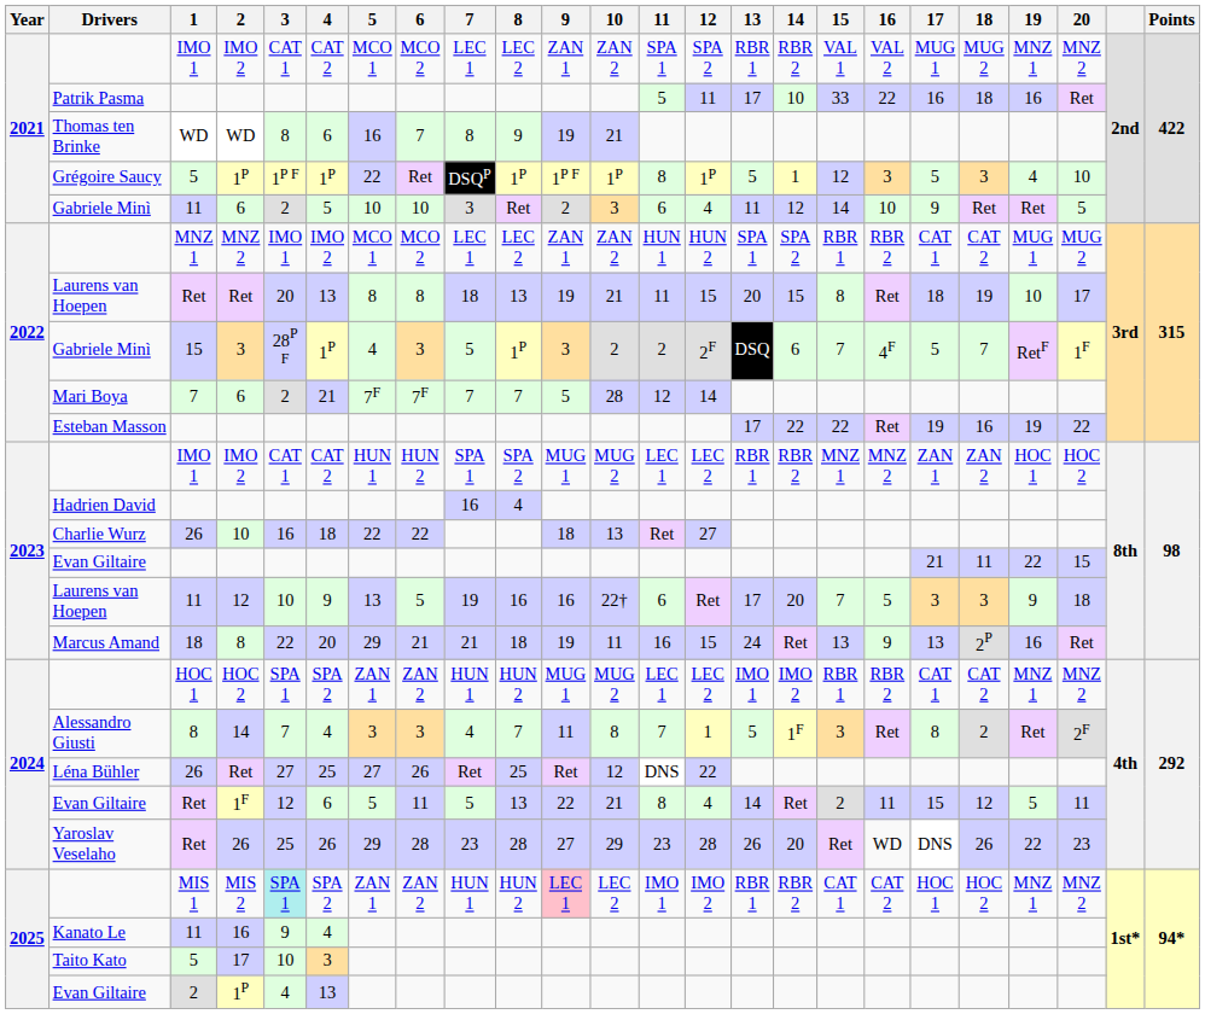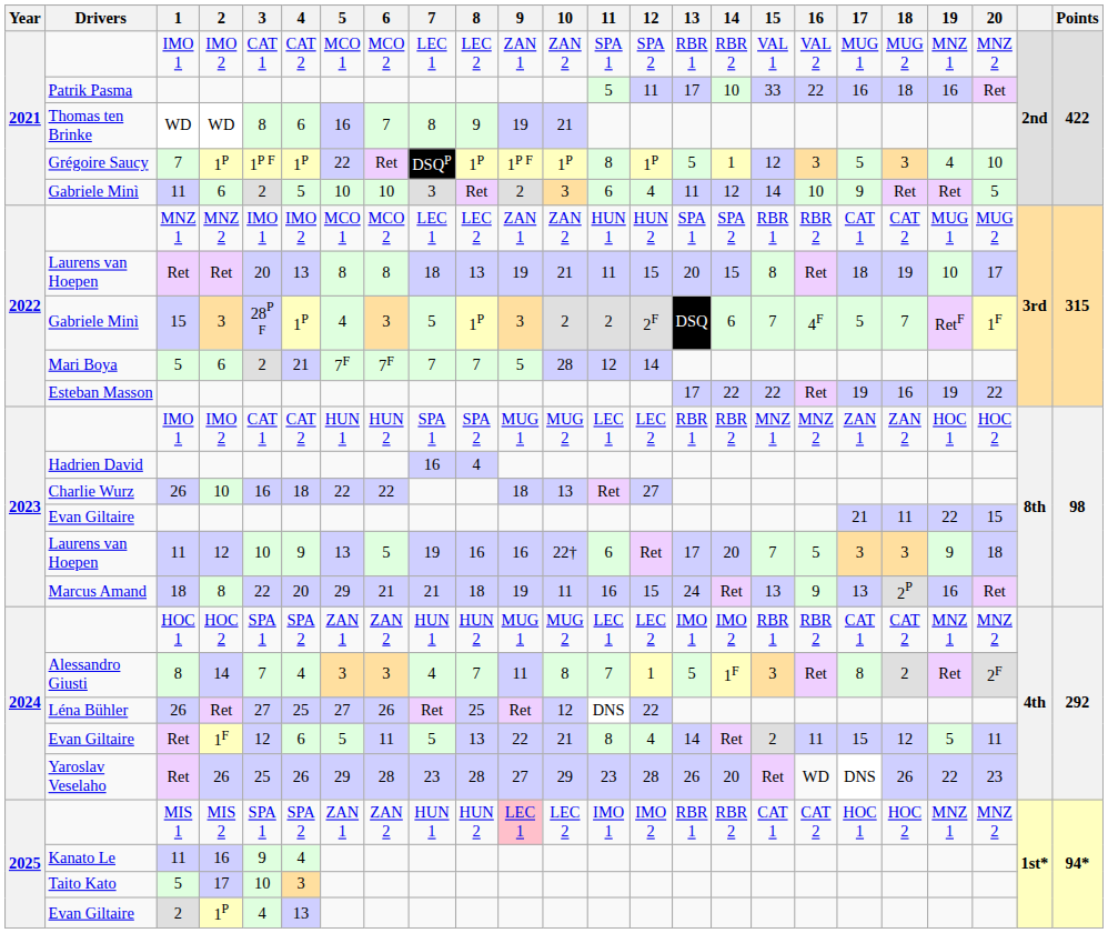 <table class="wikitable" style="text-align:center; font-size:85%;">
 <tr>
 <th>Year</th>
 <th>Drivers</th>
 <th>1</th>
 <th>2</th>
 <th>3</th>
 <th>4</th>
 <th>5</th>
 <th>6</th>
 <th>7</th>
 <th>8</th>
 <th>9</th>
 <th>10</th>
 <th>11</th>
 <th>12</th>
 <th>13</th>
 <th>14</th>
 <th>15</th>
 <th>16</th>
 <th>17</th>
 <th>18</th>
 <th>19</th>
 <th>20</th>
 <th></th>
 <th>Points</th>
 </tr>
 <tr>
 <th rowspan="5"><a href='#'>2021</a></th>
 <td></td>
 <td><a href='#'>IMO<br>1</a></td>
 <td><a href='#'>IMO<br>2</a></td>
 <td><a href='#'>CAT<br>1</a></td>
 <td><a href='#'>CAT<br>2</a></td>
 <td><a href='#'>MCO<br>1</a></td>
 <td><a href='#'>MCO<br>2</a></td>
 <td><a href='#'>LEC<br>1</a></td>
 <td><a href='#'>LEC<br>2</a></td>
 <td><a href='#'>ZAN<br>1</a></td>
 <td><a href='#'>ZAN<br>2</a></td>
 <td><a href='#'>SPA<br>1</a></td>
 <td><a href='#'>SPA<br>2</a></td>
 <td><a href='#'>RBR<br>1</a></td>
 <td><a href='#'>RBR<br>2</a></td>
 <td><a href='#'>VAL<br>1</a></td>
 <td><a href='#'>VAL<br>2</a></td>
 <td><a href='#'>MUG<br>1</a></td>
 <td><a href='#'>MUG<br>2</a></td>
 <td><a href='#'>MNZ<br>1</a></td>
 <td><a href='#'>MNZ<br>2</a></td>
 <th rowspan="5" style="background:#DFDFDF">2nd</th>
 <th rowspan="5" style="background:#DFDFDF">422</th>
 </tr>
 <tr>
 <td align="left"> <a href='#'>Patrik Pasma</a></td>
 <td></td>
 <td></td>
 <td></td>
 <td></td>
 <td></td>
 <td></td>
 <td></td>
 <td></td>
 <td></td>
 <td></td>
 <td style="background:#DFFFDF;">5</td>
 <td style="background:#CFCFFF;">11</td>
 <td style="background:#CFCFFF;">17</td>
 <td style="background:#DFFFDF;">10</td>
 <td style="background:#CFCFFF;">33</td>
 <td style="background:#CFCFFF;">22</td>
 <td style="background:#CFCFFF;">16</td>
 <td style="background:#CFCFFF;">18</td>
 <td style="background:#CFCFFF;">16</td>
 <td style="background:#EFCFFF;">Ret</td>
 </tr>
 <tr>
 <td align="left"> <a href='#'>Thomas ten Brinke</a></td>
 <td style="background:#FFFFFF;">WD</td>
 <td style="background:#FFFFFF;">WD</td>
 <td style="background:#DFFFDF;">8</td>
 <td style="background:#DFFFDF;">6</td>
 <td style="background:#CFCFFF;">16</td>
 <td style="background:#DFFFDF;">7</td>
 <td style="background:#DFFFDF;">8</td>
 <td style="background:#DFFFDF;">9</td>
 <td style="background:#CFCFFF;">19</td>
 <td style="background:#CFCFFF;">21</td>
 <td></td>
 <td></td>
 <td></td>
 <td></td>
 <td></td>
 <td></td>
 <td></td>
 <td></td>
 <td></td>
 <td></td>
 </tr>
 <tr>
 <td align="left"> <a href='#'>Grégoire Saucy</a></td>
-<td style="background:#DFFFDF;">5</td>
+<td style="background:#DFFFDF;">7</td>
 <td style="background:#FFFFBF;">1<span><sup>P</sup></span></td>
 <td style="background:#FFFFBF;">1<span><sup>P F</sup></span></td>
 <td style="background:#FFFFBF;">1<span><sup>P</sup></span></td>
 <td style="background:#CFCFFF;">22</td>
 <td style="background:#EFCFFF;">Ret</td>
 <td style="background:#000000;color:white">DSQ<span><sup>P</sup></span></td>
 <td style="background:#FFFFBF;">1<span><sup>P</sup></span></td>
 <td style="background:#FFFFBF;">1<span><sup>P F</sup></span></td>
 <td style="background:#FFFFBF;">1<span><sup>P</sup></span></td>
 <td style="background:#DFFFDF;">8</td>
 <td style="background:#FFFFBF;">1<span><sup>P</sup></span></td>
 <td style="background:#DFFFDF;">5</td>
 <td style="background:#FFFFBF;">1</td>
 <td style="background:#CFCFFF;">12</td>
 <td style="background:#FFDF9F;">3</td>
 <td style="background:#DFFFDF;">5</td>
 <td style="background:#FFDF9F;">3</td>
 <td style="background:#DFFFDF;">4</td>
 <td style="background:#DFFFDF;">10</td>
 </tr>
 <tr>
 <td align="left"> <a href='#'>Gabriele Minì</a></td>
 <td style="background:#CFCFFF;">11</td>
 <td style="background:#DFFFDF;">6</td>
 <td style="background:#DFDFDF;">2</td>
 <td style="background:#DFFFDF;">5</td>
 <td style="background:#DFFFDF;">10</td>
 <td style="background:#DFFFDF;">10</td>
 <td style="background:#DFDFDF;">3</td>
 <td style="background:#EFCFFF;">Ret</td>
 <td style="background:#DFDFDF;">2</td>
 <td style="background:#FFDF9F;">3</td>
 <td style="background:#DFFFDF;">6</td>
 <td style="background:#DFFFDF;">4</td>
 <td style="background:#CFCFFF;">11</td>
 <td style="background:#CFCFFF;">12</td>
 <td style="background:#CFCFFF;">14</td>
 <td style="background:#DFFFDF;">10</td>
 <td style="background:#DFFFDF;">9</td>
 <td style="background:#EFCFFF;">Ret</td>
 <td style="background:#EFCFFF;">Ret</td>
 <td style="background:#DFFFDF;">5</td>
 </tr>
 <tr>
 <th rowspan="5"><a href='#'>2022</a></th>
 <td></td>
 <td><a href='#'>MNZ<br>1</a></td>
 <td><a href='#'>MNZ<br>2</a></td>
 <td><a href='#'>IMO<br>1</a></td>
 <td><a href='#'>IMO<br>2</a></td>
 <td><a href='#'>MCO<br>1</a></td>
 <td><a href='#'>MCO<br>2</a></td>
 <td><a href='#'>LEC<br>1</a></td>
 <td><a href='#'>LEC<br>2</a></td>
 <td><a href='#'>ZAN<br>1</a></td>
 <td><a href='#'>ZAN<br>2</a></td>
 <td><a href='#'>HUN<br>1</a></td>
 <td><a href='#'>HUN<br>2</a></td>
 <td><a href='#'>SPA<br>1</a></td>
 <td><a href='#'>SPA<br>2</a></td>
 <td><a href='#'>RBR<br>1</a></td>
 <td><a href='#'>RBR<br>2</a></td>
 <td><a href='#'>CAT<br>1</a></td>
 <td><a href='#'>CAT<br>2</a></td>
 <td><a href='#'>MUG<br>1</a></td>
 <td><a href='#'>MUG<br>2</a></td>
 <th rowspan="5" style="background:#FFDF9F">3rd</th>
 <th rowspan="5" style="background:#FFDF9F">315</th>
 </tr>
 <tr>
 <td align="left"> <a href='#'>Laurens van Hoepen</a></td>
 <td style="background:#EFCFFF;">Ret</td>
 <td style="background:#EFCFFF;">Ret</td>
 <td style="background:#CFCFFF;">20</td>
 <td style="background:#CFCFFF;">13</td>
 <td style="background:#DFFFDF;">8</td>
 <td style="background:#DFFFDF;">8</td>
 <td style="background:#CFCFFF;">18</td>
 <td style="background:#CFCFFF;">13</td>
 <td style="background:#CFCFFF;">19</td>
 <td style="background:#CFCFFF;">21</td>
 <td style="background:#CFCFFF;">11</td>
 <td style="background:#CFCFFF;">15</td>
 <td style="background:#CFCFFF;">20</td>
 <td style="background:#CFCFFF;">15</td>
 <td style="background:#DFFFDF;">8</td>
 <td style="background:#EFCFFF;">Ret</td>
 <td style="background:#CFCFFF;">18</td>
 <td style="background:#CFCFFF;">19</td>
 <td style="background:#DFFFDF;">10</td>
 <td style="background:#CFCFFF;">17</td>
 </tr>
 <tr>
 <td align="left"> <a href='#'>Gabriele Minì</a></td>
 <td style="background:#CFCFFF;">15</td>
 <td style="background:#FFDF9F;">3</td>
 <td style="background:#CFCFFF;">28<span><sup>P F</sup></span></td>
 <td style="background:#FFFFBF;">1<span><sup>P</sup></span></td>
 <td style="background:#DFFFDF;">4</td>
 <td style="background:#FFDF9F;">3</td>
 <td style="background:#DFFFDF;">5</td>
 <td style="background:#FFFFBF;">1<span><sup>P</sup></span></td>
 <td style="background:#FFDF9F;">3</td>
 <td style="background:#DFDFDF;">2</td>
 <td style="background:#DFDFDF;">2</td>
 <td style="background:#DFDFDF;">2<span><sup>F</sup></span></td>
 <td style="background:#000000;color:white">DSQ</td>
 <td style="background:#DFFFDF;">6</td>
 <td style="background:#DFFFDF;">7</td>
 <td style="background:#DFFFDF;">4<span><sup>F</sup></span></td>
 <td style="background:#DFFFDF;">5</td>
 <td style="background:#DFFFDF;">7</td>
 <td style="background:#EFCFFF;">Ret<span><sup>F</sup></span></td>
 <td style="background:#FFFFBF;">1<span><sup>F</sup></span></td>
 </tr>
 <tr>
 <td align="left" nowrap> <a href='#'>Mari Boya</a></td>
-<td style="background:#DFFFDF;">7</td>
+<td style="background:#DFFFDF;">5</td>
 <td style="background:#DFFFDF;">6</td>
 <td style="background:#DFDFDF;">2</td>
 <td style="background:#CFCFFF;">21</td>
 <td style="background:#DFFFDF;">7<span><sup>F</sup></span></td>
 <td style="background:#DFFFDF;">7<span><sup>F</sup></span></td>
 <td style="background:#DFFFDF;">7</td>
 <td style="background:#DFFFDF;">7</td>
 <td style="background:#DFFFDF;">5</td>
 <td style="background:#CFCFFF;">28</td>
 <td style="background:#CFCFFF;">12</td>
 <td style="background:#CFCFFF;">14</td>
 <td></td>
 <td></td>
 <td></td>
 <td></td>
 <td></td>
 <td></td>
 <td></td>
 <td></td>
 </tr>
 <tr>
 <td align="left" nowrap> <a href='#'>Esteban Masson</a></td>
 <td></td>
 <td></td>
 <td></td>
 <td></td>
 <td></td>
 <td></td>
 <td></td>
 <td></td>
 <td></td>
 <td></td>
 <td></td>
 <td></td>
 <td style="background:#CFCFFF;">17</td>
 <td style="background:#CFCFFF;">22</td>
 <td style="background:#CFCFFF;">22</td>
 <td style="background:#EFCFFF;">Ret</td>
 <td style="background:#CFCFFF;">19</td>
 <td style="background:#CFCFFF;">16</td>
 <td style="background:#CFCFFF;">19</td>
 <td style="background:#CFCFFF;">22</td>
 </tr>
 <tr>
 <th rowspan=6><a href='#'>2023</a></th>
 <td></td>
 <td><a href='#'>IMO<br>1</a></td>
 <td><a href='#'>IMO<br>2</a></td>
 <td><a href='#'>CAT<br>1</a></td>
 <td><a href='#'>CAT<br>2</a></td>
 <td><a href='#'>HUN<br>1</a></td>
 <td><a href='#'>HUN<br>2</a></td>
 <td><a href='#'>SPA<br>1</a></td>
 <td><a href='#'>SPA<br>2</a></td>
 <td><a href='#'>MUG<br>1</a></td>
 <td><a href='#'>MUG<br>2</a></td>
 <td><a href='#'>LEC<br>1</a></td>
 <td><a href='#'>LEC<br>2</a></td>
 <td><a href='#'>RBR<br>1</a></td>
 <td><a href='#'>RBR<br>2</a></td>
 <td><a href='#'>MNZ<br>1</a></td>
 <td><a href='#'>MNZ<br>2</a></td>
 <td><a href='#'>ZAN<br>1</a></td>
 <td><a href='#'>ZAN<br>2</a></td>
 <td><a href='#'>HOC<br>1</a></td>
 <td><a href='#'>HOC<br>2</a></td>
 <th rowspan=6 style="background:#">8th</th>
 <th rowspan=6 style="background:#">98</th>
 </tr>
 <tr>
 <td align=left> <a href='#'>Hadrien David</a></td>
 <td></td>
 <td></td>
 <td></td>
 <td></td>
 <td></td>
 <td></td>
 <td style="background:#CFCFFF;">16</td>
 <td style="background:#CFCFFF;">4</td>
 <td></td>
 <td></td>
 <td></td>
 <td></td>
 <td></td>
 <td></td>
 <td></td>
 <td></td>
 <td></td>
 <td></td>
 <td></td>
 <td></td>
 </tr>
 <tr>
 <td align=left> <a href='#'>Charlie Wurz</a></td>
 <td style="background:#CFCFFF;">26</td>
 <td style="background:#DFFFDF;">10</td>
 <td style="background:#CFCFFF;">16</td>
 <td style="background:#CFCFFF;">18</td>
 <td style="background:#CFCFFF;">22</td>
 <td style="background:#CFCFFF;">22</td>
 <td></td>
 <td></td>
 <td style="background:#CFCFFF;">18</td>
 <td style="background:#CFCFFF;">13</td>
 <td style="background:#EFCFFF;">Ret</td>
 <td style="background:#CFCFFF;">27</td>
 <td></td>
 <td></td>
 <td></td>
 <td></td>
 <td></td>
 <td></td>
 <td></td>
 <td></td>
 </tr>
 <tr>
 <td align=left> <a href='#'>Evan Giltaire</a></td>
 <td></td>
 <td></td>
 <td></td>
 <td></td>
 <td></td>
 <td></td>
 <td></td>
 <td></td>
 <td></td>
 <td></td>
 <td></td>
 <td></td>
 <td></td>
 <td></td>
 <td></td>
 <td></td>
 <td style="background:#CFCFFF;">21</td>
 <td style="background:#CFCFFF;">11</td>
 <td style="background:#CFCFFF;">22</td>
 <td style="background:#CFCFFF;">15</td>
 </tr>
 <tr>
 <td align=left> <a href='#'>Laurens van Hoepen</a></td>
 <td style="background:#CFCFFF;">11</td>
 <td style="background:#CFCFFF;">12</td>
 <td style="background:#DFFFDF;">10</td>
 <td style="background:#DFFFDF;">9</td>
 <td style="background:#CFCFFF;">13</td>
 <td style="background:#DFFFDF;">5</td>
 <td style="background:#CFCFFF;">19</td>
 <td style="background:#CFCFFF;">16</td>
 <td style="background:#CFCFFF;">16</td>
 <td style="background:#CFCFFF;">22†</td>
 <td style="background:#DFFFDF;">6</td>
 <td style="background:#EFCFFF;">Ret</td>
 <td style="background:#CFCFFF;">17</td>
 <td style="background:#CFCFFF;">20</td>
 <td style="background:#DFFFDF;">7</td>
 <td style="background:#DFFFDF;">5</td>
 <td style="background:#FFDF9F;">3</td>
 <td style="background:#FFDF9F;">3</td>
 <td style="background:#DFFFDF;">9</td>
 <td style="background:#CFCFFF;">18</td>
 </tr>
 <tr>
 <td align=left> <a href='#'>Marcus Amand</a></td>
 <td style="background:#CFCFFF;">18</td>
 <td style="background:#DFFFDF;">8</td>
 <td style="background:#CFCFFF;">22</td>
 <td style="background:#CFCFFF;">20</td>
 <td style="background:#CFCFFF;">29</td>
 <td style="background:#CFCFFF;">21</td>
 <td style="background:#CFCFFF;">21</td>
 <td style="background:#CFCFFF;">18</td>
 <td style="background:#CFCFFF;">19</td>
 <td style="background:#CFCFFF;">11</td>
 <td style="background:#CFCFFF;">16</td>
 <td style="background:#CFCFFF;">15</td>
 <td style="background:#CFCFFF;">24</td>
 <td style="background:#EFCFFF;">Ret</td>
 <td style="background:#CFCFFF;">13</td>
 <td style="background:#DFFFDF;">9</td>
 <td style="background:#CFCFFF;">13</td>
 <td style="background:#DFDFDF;">2<span><sup>P</sup></span></td>
 <td style="background:#CFCFFF;">16</td>
 <td style="background:#EFCFFF;">Ret</td>
 </tr>
 <tr>
 <th rowspan=5><a href='#'>2024</a></th>
 <td></td>
 <td><a href='#'>HOC<br>1</a></td>
 <td><a href='#'>HOC<br>2</a></td>
 <td><a href='#'>SPA<br>1</a></td>
 <td><a href='#'>SPA<br>2</a></td>
 <td><a href='#'>ZAN<br>1</a></td>
 <td><a href='#'>ZAN<br>2</a></td>
 <td><a href='#'>HUN<br>1</a></td>
 <td><a href='#'>HUN<br>2</a></td>
 <td><a href='#'>MUG<br>1</a></td>
 <td><a href='#'>MUG<br>2</a></td>
 <td><a href='#'>LEC<br>1</a></td>
 <td><a href='#'>LEC<br>2</a></td>
 <td><a href='#'>IMO<br>1</a></td>
 <td><a href='#'>IMO<br>2</a></td>
 <td><a href='#'>RBR<br>1</a></td>
 <td><a href='#'>RBR<br>2</a></td>
 <td><a href='#'>CAT<br>1</a></td>
 <td><a href='#'>CAT<br>2</a></td>
 <td><a href='#'>MNZ<br>1</a></td>
 <td><a href='#'>MNZ<br>2</a></td>
 <th rowspan=5 style="background:#">4th</th>
 <th rowspan=5 style="background:#">292</th>
 </tr>
 <tr>
 <td align=left> <a href='#'>Alessandro Giusti</a></td>
 <td style="background:#DFFFDF;">8</td>
 <td style="background:#CFCFFF;">14</td>
 <td style="background:#DFFFDF;">7</td>
 <td style="background:#DFFFDF;">4</td>
 <td style="background:#FFDF9F;">3</td>
 <td style="background:#FFDF9F;">3</td>
 <td style="background:#DFFFDF;">4</td>
 <td style="background:#DFFFDF;">7</td>
 <td style="background:#CFCFFF;">11</td>
 <td style="background:#DFFFDF;">8</td>
 <td style="background:#DFFFDF;">7</td>
 <td style="background:#FFFFBF;">1</td>
 <td style="background:#DFFFDF;">5</td>
 <td style="background:#FFFFBF;">1<span><sup>F</sup></span></td>
 <td style="background:#FFDF9F;">3</td>
 <td style="background:#EFCFFF;">Ret</td>
 <td style="background:#DFFFDF;">8</td>
 <td style="background:#DFDFDF;">2</td>
 <td style="background:#EFCFFF;">Ret</td>
 <td style="background:#DFDFDF;">2<span><sup>F</sup></span></td>
 </tr>
 <tr>
 <td align=left> <a href='#'>Léna Bühler</a></td>
 <td style="background:#CFCFFF;">26</td>
 <td style="background:#EFCFFF;">Ret</td>
 <td style="background:#CFCFFF;">27</td>
 <td style="background:#CFCFFF;">25</td>
 <td style="background:#CFCFFF;">27</td>
 <td style="background:#CFCFFF;">26</td>
 <td style="background:#EFCFFF;">Ret</td>
 <td style="background:#CFCFFF;">25</td>
 <td style="background:#EFCFFF;">Ret</td>
 <td style="background:#CFCFFF;">12</td>
 <td style="background:#FFFFFF;">DNS</td>
 <td style="background:#CFCFFF;">22</td>
 <td></td>
 <td></td>
 <td></td>
 <td></td>
 <td></td>
 <td></td>
 <td></td>
 <td></td>
 </tr>
 <tr>
 <td align=left> <a href='#'>Evan Giltaire</a></td>
 <td style="background:#EFCFFF;">Ret</td>
 <td style="background:#FFFFBF;">1<span><sup>F</sup></span></td>
 <td style="background:#CFCFFF;">12</td>
 <td style="background:#DFFFDF;">6</td>
 <td style="background:#DFFFDF;">5</td>
 <td style="background:#CFCFFF;">11</td>
 <td style="background:#DFFFDF;">5</td>
 <td style="background:#CFCFFF;">13</td>
 <td style="background:#CFCFFF;">22</td>
 <td style="background:#CFCFFF;">21</td>
 <td style="background:#DFFFDF;">8</td>
 <td style="background:#DFFFDF;">4</td>
 <td style="background:#CFCFFF;">14</td>
 <td style="background:#EFCFFF;">Ret</td>
 <td style="background:#DFDFDF;">2</td>
 <td style="background:#CFCFFF;">11</td>
 <td style="background:#CFCFFF;">15</td>
 <td style="background:#CFCFFF;">12</td>
 <td style="background:#DFFFDF;">5</td>
 <td style="background:#CFCFFF;">11</td>
 </tr>
 <tr>
 <td align=left> <a href='#'>Yaroslav Veselaho</a></td>
 <td style="background:#EFCFFF;">Ret</td>
 <td style="background:#CFCFFF;">26</td>
 <td style="background:#CFCFFF;">25</td>
 <td style="background:#CFCFFF;">26</td>
 <td style="background:#CFCFFF;">29</td>
 <td style="background:#CFCFFF;">28</td>
 <td style="background:#CFCFFF;">23</td>
 <td style="background:#CFCFFF;">28</td>
 <td style="background:#CFCFFF;">27</td>
 <td style="background:#CFCFFF;">29</td>
 <td style="background:#CFCFFF;">23</td>
 <td style="background:#CFCFFF;">28</td>
 <td style="background:#CFCFFF;">26</td>
 <td style="background:#CFCFFF;">20</td>
 <td style="background:#EFCFFF;">Ret</td>
 <td>WD</td>
 <td style="background:#FFFFFF;">DNS</td>
 <td style="background:#CFCFFF;">26</td>
 <td style="background:#CFCFFF;">22</td>
 <td style="background:#CFCFFF;">23</td>
 </tr>
 <tr>
 <th rowspan=4><a href='#'>2025</a></th>
 <td></td>
 <td><a href='#'>MIS<br>1</a></td>
 <td><a href='#'>MIS<br>2</a></td>
-<td style="background: paleturquoise;"><a href='#'>SPA<br>1</a></td>
+<td><a href='#'>SPA<br>1</a></td>
 <td><a href='#'>SPA<br>2</a></td>
 <td><a href='#'>ZAN<br>1</a></td>
 <td><a href='#'>ZAN<br>2</a></td>
 <td><a href='#'>HUN<br>1</a></td>
 <td><a href='#'>HUN<br>2</a></td>
 <td style="background: pink;"><a href='#'>LEC<br>1</a></td>
 <td><a href='#'>LEC<br>2</a></td>
 <td><a href='#'>IMO<br>1</a></td>
 <td><a href='#'>IMO<br>2</a></td>
 <td><a href='#'>RBR<br>1</a></td>
 <td><a href='#'>RBR<br>2</a></td>
 <td><a href='#'>CAT<br>1</a></td>
 <td><a href='#'>CAT<br>2</a></td>
 <td><a href='#'>HOC<br>1</a></td>
 <td><a href='#'>HOC<br>2</a></td>
 <td><a href='#'>MNZ<br>1</a></td>
 <td><a href='#'>MNZ<br>2</a></td>
 <th rowspan=4 style="background:#FFFFBF">1st*</th>
 <th rowspan=4 style="background:#FFFFBF">94*</th>
 </tr>
 <tr>
 <td align=left> <a href='#'>Kanato Le</a></td>
 <td style="background:#CFCFFF;">11</td>
 <td style="background:#CFCFFF;">16</td>
 <td style="background:#DFFFDF;">9</td>
 <td style="background:#DFFFDF;">4</td>
 <td style="background:#;"></td>
 <td style="background:#;"></td>
 <td style="background:#;"></td>
 <td style="background:#;"></td>
 <td style="background:#;"></td>
 <td style="background:#;"></td>
 <td style="background:#;"></td>
 <td style="background:#;"></td>
 <td style="background:#;"></td>
 <td style="background:#;"></td>
 <td style="background:#;"></td>
 <td style="background:#;"></td>
 <td style="background:#;"></td>
 <td style="background:#;"></td>
 <td style="background:#;"></td>
 <td style="background:#;"></td>
 </tr>
 <tr>
 <td align=left> <a href='#'>Taito Kato</a></td>
 <td style="background:#DFFFDF;">5</td>
 <td style="background:#CFCFFF;">17</td>
 <td style="background:#DFFFDF;">10</td>
 <td style="background:#FFDF9F;">3</td>
 <td style="background:#;"></td>
 <td style="background:#;"></td>
 <td style="background:#;"></td>
 <td style="background:#;"></td>
 <td style="background:#;"></td>
 <td style="background:#;"></td>
 <td style="background:#;"></td>
 <td style="background:#;"></td>
 <td style="background:#;"></td>
 <td style="background:#;"></td>
 <td style="background:#;"></td>
 <td style="background:#;"></td>
 <td style="background:#;"></td>
 <td style="background:#;"></td>
 <td style="background:#;"></td>
 <td style="background:#;"></td>
 </tr>
 <tr>
 <td align=left> <a href='#'>Evan Giltaire</a></td>
 <td style="background:#DFDFDF;">2</td>
 <td style="background:#FFFFBF;">1<span><sup>P</sup></span></td>
 <td style="background:#DFFFDF;">4</td>
 <td style="background:#CFCFFF;">13</td>
 <td style="background:#;"></td>
 <td style="background:#;"></td>
 <td style="background:#;"></td>
 <td style="background:#;"></td>
 <td style="background:#;"></td>
 <td style="background:#;"></td>
 <td style="background:#;"></td>
 <td style="background:#;"></td>
 <td style="background:#;"></td>
 <td style="background:#;"></td>
 <td style="background:#;"></td>
 <td style="background:#;"></td>
 <td style="background:#;"></td>
 <td style="background:#;"></td>
 <td style="background:#;"></td>
 <td style="background:#;"></td>
 </tr>
 </table>
